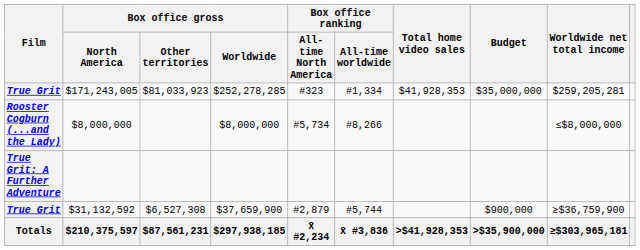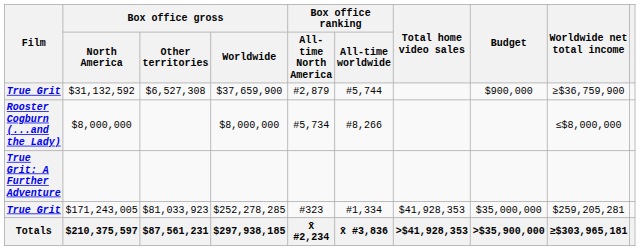 <table class="wikitable sortable" width=99% border="1" style="text-align: center;">
 <tr>
 <th rowspan="2" style="width:20%;">Film</th>
 <th colspan="3">Box office gross</th>
 <th colspan="2">Box office ranking</th>
 <th rowspan="2">Total home <br>video sales</th>
 <th rowspan="2">Budget</th>
 <th rowspan="2">Worldwide net<br>total income</th>
 <th rowspan="2"></th>
 </tr>
 <tr>
 <th>North America</th>
 <th>Other territories</th>
 <th>Worldwide</th>
 <th>All-time <br>North America</th>
 <th>All-time <br>worldwide</th>
 </tr>
 <tr>
 <th style="text-align: left;"><em><a href='#'>True Grit</a></em> </th>
-<td>$171,243,005</td>
-<td>$81,033,923</td>
-<td>$252,278,285</td>
-<td>#323</td>
-<td>#1,334</td>
-<td>$41,928,353</td>
-<td>$35,000,000</td>
-<td>$259,205,281</td>
+<td>$31,132,592</td>
+<td>$6,527,308</td>
+<td>$37,659,900</td>
+<td>#2,879</td>
+<td>#5,744</td>
+<td></td>
+<td>$900,000</td>
+<td>≥$36,759,900</td>
 <td></td>
 </tr>
 <tr>
 <th style="text-align: left;"><em><a href='#'>Rooster Cogburn (...and the Lady)</a></em></th>
 <td>$8,000,000</td>
 <td></td>
 <td>$8,000,000</td>
 <td>#5,734</td>
 <td>#8,266</td>
 <td></td>
 <td></td>
 <td>≤$8,000,000</td>
 <td></td>
 </tr>
 <tr>
 <th style="text-align: left;"><em><a href='#'>True Grit: A Further Adventure</a></em></th>
 <td></td>
 <td></td>
 <td></td>
 <td></td>
 <td></td>
 <td></td>
 <td></td>
 <td></td>
 <td></td>
 </tr>
 <tr>
 <th style="text-align: left;"><em><a href='#'>True Grit</a></em> </th>
-<td>$31,132,592</td>
-<td>$6,527,308</td>
-<td>$37,659,900</td>
-<td>#2,879</td>
-<td>#5,744</td>
-<td></td>
-<td>$900,000</td>
-<td>≥$36,759,900</td>
+<td>$171,243,005</td>
+<td>$81,033,923</td>
+<td>$252,278,285</td>
+<td>#323</td>
+<td>#1,334</td>
+<td>$41,928,353</td>
+<td>$35,000,000</td>
+<td>$259,205,281</td>
 <td></td>
 </tr>
 <tr>
 <th>Totals</th>
 <th>$210,375,597</th>
 <th>$87,561,231</th>
 <th>$297,938,185</th>
 <th>x̄ #2,234</th>
 <th>x̄ #3,836</th>
 <th>>$41,928,353</th>
 <th>>$35,900,000</th>
 <th>≥$303,965,181</th>
 <th></th>
 </tr>
 </table>
